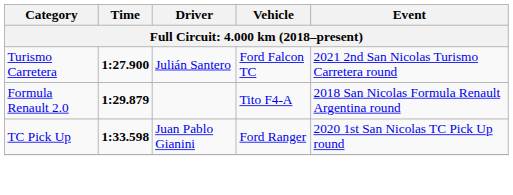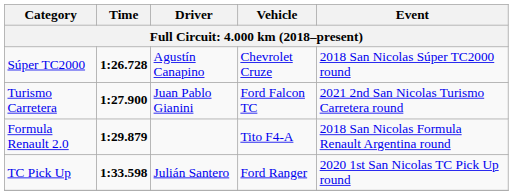 <table class="wikitable">
 <tr>
 <th>Category</th>
 <th>Time</th>
 <th>Driver</th>
 <th>Vehicle</th>
 <th>Event</th>
 </tr>
 <tr>
 <th colspan=5>Full Circuit: 4.000 km (2018–present)</th>
 </tr>
 <tr>
+<td><a href='#'>Súper TC2000</a></td>
+<td><strong>1:26.728</strong></td>
+<td><a href='#'>Agustín Canapino</a></td>
+<td><a href='#'>Chevrolet Cruze</a></td>
+<td><a href='#'>2018 San Nicolas Súper TC2000 round</a></td>
+</tr>
+<tr>
 <td><a href='#'>Turismo Carretera</a></td>
 <td><strong>1:27.900</strong></td>
-<td><a href='#'>Julián Santero</a></td>
+<td><a href='#'>Juan Pablo Gianini</a></td>
 <td><a href='#'>Ford Falcon TC</a></td>
 <td><a href='#'>2021 2nd San Nicolas Turismo Carretera round</a></td>
 </tr>
 <tr>
 <td><a href='#'>Formula Renault 2.0</a></td>
 <td><strong>1:29.879</strong></td>
 <td></td>
 <td><a href='#'>Tito F4-A</a></td>
 <td><a href='#'>2018 San Nicolas Formula Renault Argentina round</a></td>
 </tr>
 <tr>
 <td><a href='#'>TC Pick Up</a></td>
 <td><strong>1:33.598</strong></td>
-<td><a href='#'>Juan Pablo Gianini</a></td>
+<td><a href='#'>Julián Santero</a></td>
 <td><a href='#'>Ford Ranger</a></td>
 <td><a href='#'>2020 1st San Nicolas TC Pick Up round</a></td>
 </tr>
 <tr>
 </tr>
 </table>
